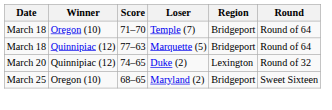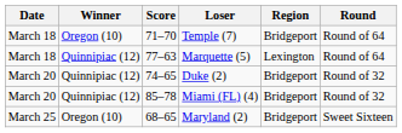 <table class="wikitable" style="font-size:95%;">
 <tr>
 <th>Date</th>
 <th>Winner</th>
 <th>Score</th>
 <th>Loser</th>
 <th>Region</th>
 <th>Round</th>
 </tr>
 <tr>
 <td>March 18</td>
 <td><a href='#'>Oregon</a> (10)</td>
 <td>71–70</td>
 <td><a href='#'>Temple</a> (7)</td>
 <td>Bridgeport</td>
 <td>Round of 64</td>
 </tr>
 <tr>
 <td>March 18</td>
 <td><a href='#'>Quinnipiac</a> (12)</td>
 <td>77–63</td>
 <td><a href='#'>Marquette</a> (5)</td>
-<td>Bridgeport</td>
+<td>Lexington</td>
 <td>Round of 64</td>
 </tr>
 <tr>
 <td>March 20</td>
 <td>Quinnipiac (12)</td>
 <td>74–65</td>
 <td><a href='#'>Duke</a> (2)</td>
-<td>Lexington</td>
+<td>Bridgeport</td>
+<td>Round of 32</td>
+</tr>
+<tr>
+<td>March 20</td>
+<td>Quinnipiac (12)</td>
+<td>85–78</td>
+<td><a href='#'>Miami (FL)</a> (4)</td>
+<td>Bridgeport</td>
 <td>Round of 32</td>
 </tr>
 <tr>
 <td>March 25</td>
 <td>Oregon (10)</td>
 <td>68–65</td>
 <td><a href='#'>Maryland</a> (2)</td>
 <td>Bridgeport</td>
 <td>Sweet Sixteen</td>
 </tr>
 </table>
